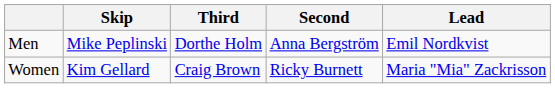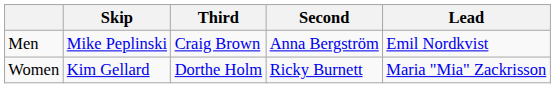 <table class="wikitable">
 <tr>
 <th></th>
 <th>Skip</th>
 <th>Third</th>
 <th>Second</th>
 <th>Lead</th>
 </tr>
 <tr>
 <td>Men</td>
 <td> <a href='#'>Mike Peplinski</a></td>
-<td> <a href='#'>Dorthe Holm</a></td>
+<td> <a href='#'>Craig Brown</a></td>
 <td> <a href='#'>Anna Bergström</a></td>
 <td> <a href='#'>Emil Nordkvist</a></td>
 </tr>
 <tr>
 <td>Women</td>
 <td> <a href='#'>Kim Gellard</a></td>
-<td> <a href='#'>Craig Brown</a></td>
+<td> <a href='#'>Dorthe Holm</a></td>
 <td> <a href='#'>Ricky Burnett</a></td>
 <td> <a href='#'>Maria "Mia" Zackrisson</a></td>
 </tr>
 </table>
